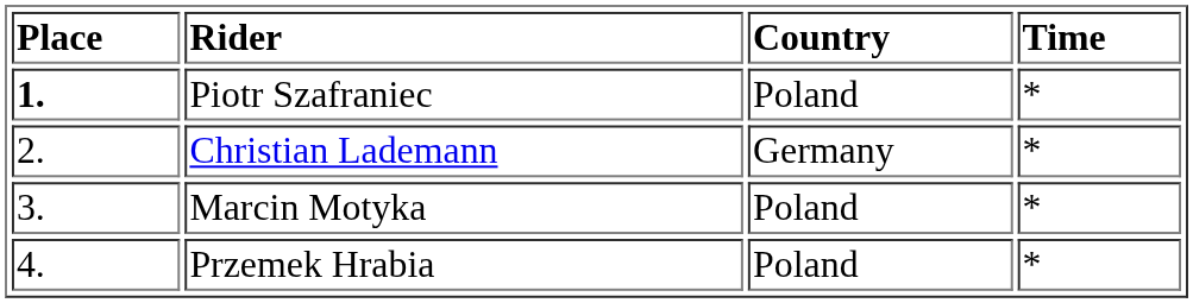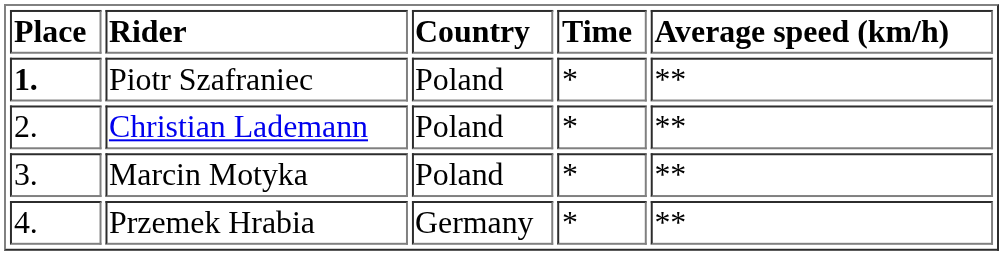 <table border="1"  style="text-align:left; width:500px;">
 <tr>
 <th>Place</th>
 <th>Rider</th>
 <th>Country</th>
 <th>Time</th>
+<th>Average speed (km/h)</th>
 </tr>
 <tr>
 <td><strong>1.</strong></td>
 <td>Piotr Szafraniec</td>
 <td>Poland</td>
 <td>*</td>
+<td>**</td>
 </tr>
 <tr>
 <td>2.</td>
 <td><a href='#'>Christian Lademann</a></td>
-<td>Germany</td>
+<td>Poland</td>
 <td>*</td>
+<td>**</td>
 </tr>
 <tr>
 <td>3.</td>
 <td>Marcin Motyka</td>
 <td>Poland</td>
 <td>*</td>
+<td>**</td>
 </tr>
 <tr>
 <td>4.</td>
 <td>Przemek Hrabia</td>
-<td>Poland</td>
+<td>Germany</td>
 <td>*</td>
+<td>**</td>
 </tr>
 </table>
